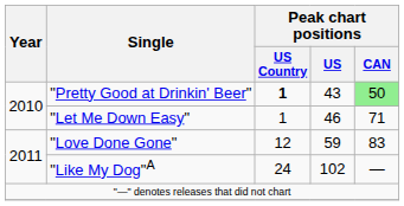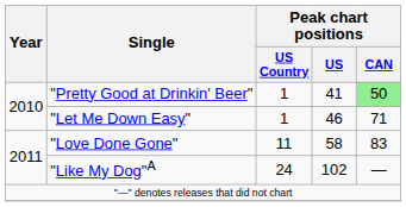 <table class="wikitable" style="text-align:center;">
 <tr>
 <th rowspan=2>Year</th>
 <th rowspan=2>Single</th>
 <th colspan=3>Peak chart positions</th>
 </tr>
 <tr style="font-size:smaller;">
 <th width=40><a href='#'>US Country</a></th>
 <th width=40><a href='#'>US</a></th>
 <th width=40><a href='#'>CAN</a></th>
 </tr>
 <tr>
 <td rowspan="2">2010</td>
 <td align="left">"<a href='#'>Pretty Good at Drinkin' Beer</a>"</td>
-<td><strong>1</strong></td>
-<td>43</td>
+<td>1</td>
+<td>41</td>
 <td style="background: lightgreen;">50</td>
 </tr>
 <tr>
 <td align="left">"<a href='#'>Let Me Down Easy</a>"</td>
 <td>1</td>
 <td>46</td>
 <td>71</td>
 </tr>
 <tr>
 <td rowspan="2">2011</td>
 <td align="left">"<a href='#'>Love Done Gone</a>"</td>
-<td>12</td>
-<td>59</td>
+<td>11</td>
+<td>58</td>
 <td>83</td>
 </tr>
 <tr>
 <td align="left">"<a href='#'>Like My Dog</a>"<sup>A</sup></td>
 <td>24</td>
 <td>102</td>
 <td>—</td>
 </tr>
 <tr>
 <td colspan="5" style="font-size:8pt">"—" denotes releases that did not chart</td>
 </tr>
 <tr>
 </tr>
 </table>
